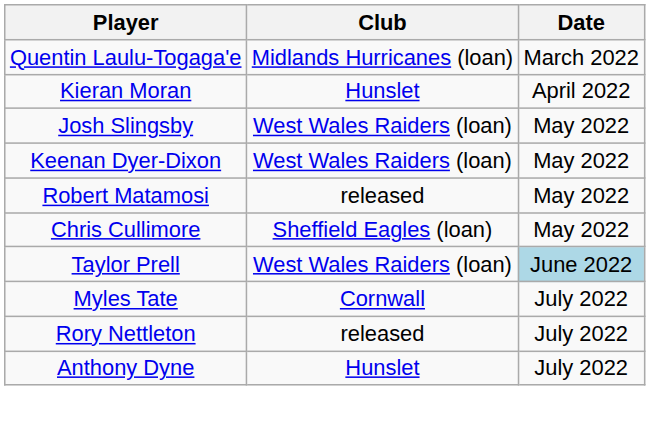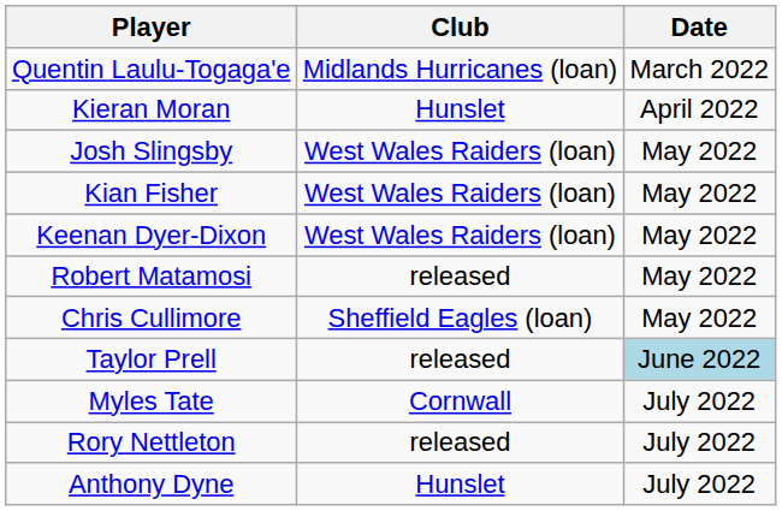 <table class="wikitable" style="text-align:center; font-size:90%">
 <tr>
 <th>Player</th>
 <th>Club</th>
 <th>Date</th>
 </tr>
 <tr>
 <td><a href='#'>Quentin Laulu-Togaga'e</a></td>
 <td><a href='#'>Midlands Hurricanes</a> (loan)</td>
 <td>March 2022</td>
 </tr>
 <tr>
 <td><a href='#'>Kieran Moran</a></td>
 <td><a href='#'>Hunslet</a></td>
 <td>April 2022</td>
 </tr>
 <tr>
 <td><a href='#'>Josh Slingsby</a></td>
 <td><a href='#'>West Wales Raiders</a> (loan)</td>
 <td>May 2022</td>
 </tr>
 <tr>
+<td><a href='#'>Kian Fisher</a></td>
+<td><a href='#'>West Wales Raiders</a> (loan)</td>
+<td>May 2022</td>
+</tr>
+<tr>
 <td><a href='#'>Keenan Dyer-Dixon</a></td>
 <td><a href='#'>West Wales Raiders</a> (loan)</td>
 <td>May 2022</td>
 </tr>
 <tr>
 <td><a href='#'>Robert Matamosi</a></td>
 <td>released</td>
 <td>May 2022</td>
 </tr>
 <tr>
 <td><a href='#'>Chris Cullimore</a></td>
 <td><a href='#'>Sheffield Eagles</a> (loan)</td>
 <td>May 2022</td>
 </tr>
 <tr>
 <td><a href='#'>Taylor Prell</a></td>
-<td><a href='#'>West Wales Raiders</a> (loan)</td>
+<td>released</td>
 <td style="background: lightblue;">June 2022</td>
 </tr>
 <tr>
 <td><a href='#'>Myles Tate</a></td>
 <td><a href='#'>Cornwall</a></td>
 <td>July 2022</td>
 </tr>
 <tr>
 <td><a href='#'>Rory Nettleton</a></td>
 <td>released</td>
 <td>July 2022</td>
 </tr>
 <tr>
 <td><a href='#'>Anthony Dyne</a></td>
 <td><a href='#'>Hunslet</a></td>
 <td>July 2022</td>
 </tr>
 </table>
